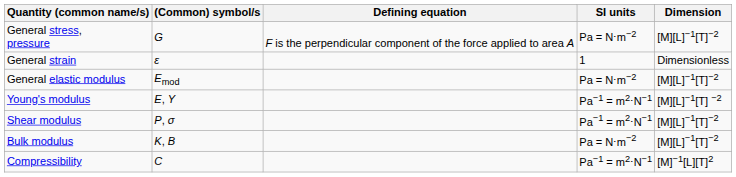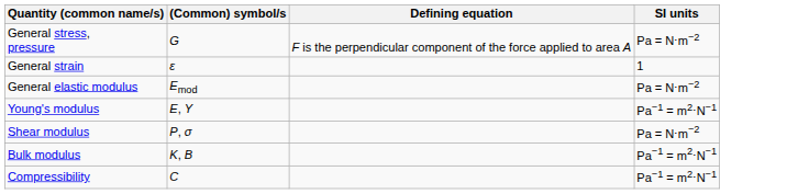 <table class="wikitable">
 <tr>
 <th scope="col">Quantity (common name/s)</th>
 <th scope="col">(Common) symbol/s</th>
 <th scope="col">Defining equation</th>
 <th scope="col">SI units</th>
-<th scope="col">Dimension</th>
 </tr>
 <tr>
 <td>General <a href='#'>stress</a>, <br><a href='#'>pressure</a></td>
 <td><em>G</em></td>
 <td><br><em>F</em> is the perpendicular component of the force applied to area <em>A</em></td>
 <td>Pa = N⋅m<sup>−2</sup></td>
-<td>[M][L]<sup>−1</sup>[T]<sup>−2</sup></td>
 </tr>
 <tr>
 <td>General <a href='#'>strain</a></td>
 <td><em>ε</em></td>
 <td><br></td>
 <td>1</td>
-<td>Dimensionless</td>
 </tr>
 <tr>
 <td>General <a href='#'>elastic modulus</a></td>
 <td><em>E</em><sub>mod</sub></td>
 <td></td>
 <td>Pa = N⋅m<sup>−2</sup></td>
-<td>[M][L]<sup>−1</sup>[T]<sup>−2</sup></td>
 </tr>
 <tr>
 <td><a href='#'>Young's modulus</a></td>
 <td><em>E</em>, <em>Y</em></td>
 <td></td>
 <td>Pa<sup>−1</sup> = m<sup>2</sup>⋅N<sup>−1</sup></td>
-<td>[M][L]<sup>−1</sup>[T] <sup>−2</sup></td>
 </tr>
 <tr>
 <td><a href='#'>Shear modulus</a></td>
 <td><em>P</em>, <em>σ</em></td>
 <td></td>
-<td>Pa<sup>−1</sup> = m<sup>2</sup>⋅N<sup>−1</sup></td>
-<td>[M][L]<sup>−1</sup>[T]<sup>−2</sup></td>
+<td>Pa = N⋅m<sup>−2</sup></td>
 </tr>
 <tr>
 <td><a href='#'>Bulk modulus</a></td>
 <td><em>K</em>, <em>B</em></td>
 <td></td>
-<td>Pa = N⋅m<sup>−2</sup></td>
-<td>[M][L]<sup>−1</sup>[T]<sup>−2</sup></td>
+<td>Pa<sup>−1</sup> = m<sup>2</sup>⋅N<sup>−1</sup></td>
 </tr>
 <tr>
 <td><a href='#'>Compressibility</a></td>
 <td><em>C</em></td>
 <td></td>
 <td>Pa<sup>−1</sup> = m<sup>2</sup>⋅N<sup>−1</sup></td>
-<td>[M]<sup>−1</sup>[L][T]<sup>2</sup></td>
 </tr>
 </table>
